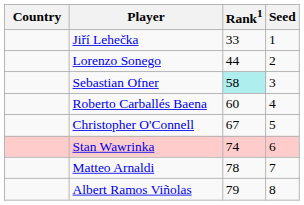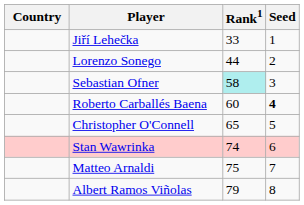 <table class="wikitable nowrap">
 <tr>
 <th width="70">Country</th>
 <th width="175">Player</th>
 <th>Rank<sup>1</sup></th>
 <th>Seed</th>
 </tr>
 <tr>
 <td></td>
 <td><a href='#'>Jiří Lehečka</a></td>
 <td>33</td>
 <td>1</td>
 </tr>
 <tr>
 <td></td>
 <td><a href='#'>Lorenzo Sonego</a></td>
 <td>44</td>
 <td>2</td>
 </tr>
 <tr>
 <td></td>
 <td><a href='#'>Sebastian Ofner</a></td>
 <td style="background: paleturquoise;">58</td>
 <td>3</td>
 </tr>
 <tr>
 <td></td>
 <td><a href='#'>Roberto Carballés Baena</a></td>
 <td>60</td>
-<td>4</td>
+<td><strong>4</strong></td>
 </tr>
 <tr>
 <td></td>
 <td><a href='#'>Christopher O'Connell</a></td>
-<td>67</td>
+<td>65</td>
 <td>5</td>
 </tr>
 <tr bgcolor=#fcc>
 <td></td>
 <td><a href='#'>Stan Wawrinka</a></td>
 <td>74</td>
 <td>6</td>
 </tr>
 <tr>
 <td></td>
 <td><a href='#'>Matteo Arnaldi</a></td>
-<td>78</td>
+<td>75</td>
 <td>7</td>
 </tr>
 <tr>
 <td></td>
 <td><a href='#'>Albert Ramos Viñolas</a></td>
 <td>79</td>
 <td>8</td>
 </tr>
 </table>
